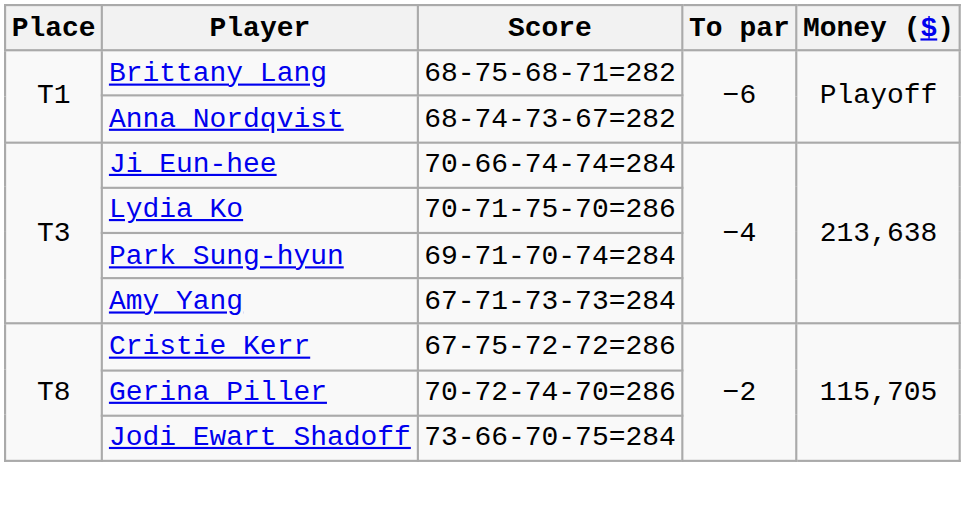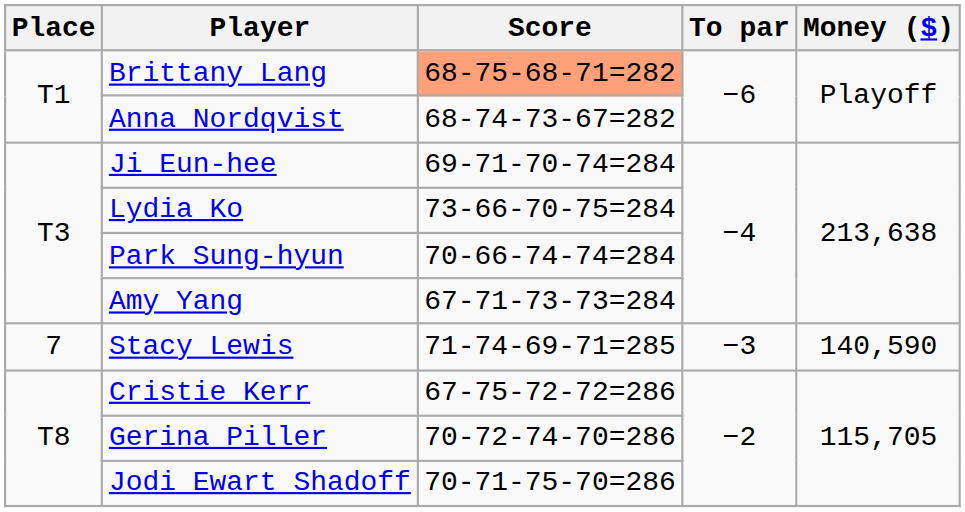 <table class="wikitable">
 <tr>
 <th>Place</th>
 <th>Player</th>
 <th>Score</th>
 <th>To par</th>
 <th>Money (<a href='#'>$</a>)</th>
 </tr>
 <tr>
 <td align=center rowspan=2>T1</td>
 <td> <a href='#'>Brittany Lang</a></td>
-<td>68-75-68-71=282</td>
+<td style="background: lightsalmon;">68-75-68-71=282</td>
 <td align=center rowspan=2>−6</td>
 <td rowspan=2 align=center>Playoff</td>
 </tr>
 <tr>
 <td> <a href='#'>Anna Nordqvist</a></td>
 <td>68-74-73-67=282</td>
 </tr>
 <tr>
 <td rowspan=4 align=center>T3</td>
 <td> <a href='#'>Ji Eun-hee</a></td>
-<td>70-66-74-74=284</td>
+<td>69-71-70-74=284</td>
 <td rowspan=4 align=center>−4</td>
 <td rowspan=4 align=center>213,638</td>
 </tr>
 <tr>
 <td> <a href='#'>Lydia Ko</a></td>
-<td>70-71-75-70=286</td>
+<td>73-66-70-75=284</td>
 </tr>
 <tr>
 <td> <a href='#'>Park Sung-hyun</a></td>
-<td>69-71-70-74=284</td>
+<td>70-66-74-74=284</td>
 </tr>
 <tr>
 <td> <a href='#'>Amy Yang</a></td>
 <td>67-71-73-73=284</td>
+</tr>
+<tr>
+<td align=center>7</td>
+<td> <a href='#'>Stacy Lewis</a></td>
+<td>71-74-69-71=285</td>
+<td align=center>−3</td>
+<td align=center>140,590</td>
 </tr>
 <tr>
 <td rowspan=3 align=center>T8</td>
 <td> <a href='#'>Cristie Kerr</a></td>
 <td>67-75-72-72=286</td>
 <td rowspan=3 align=center>−2</td>
 <td rowspan=3 align=center>115,705</td>
 </tr>
 <tr>
 <td> <a href='#'>Gerina Piller</a></td>
 <td>70-72-74-70=286</td>
 </tr>
 <tr>
 <td> <a href='#'>Jodi Ewart Shadoff</a></td>
-<td>73-66-70-75=284</td>
+<td>70-71-75-70=286</td>
 </tr>
 </table>
